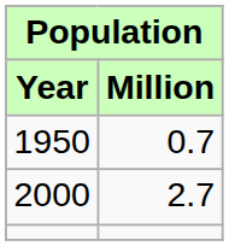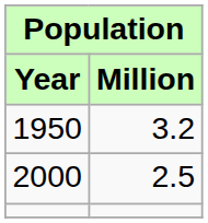 <table class="wikitable floatright">
 <tr>
 <th colspan="4"  style="text-align:center; background:#cfb;">Population</th>
 </tr>
 <tr>
 <th style="background:#cfb;">Year</th>
 <th style="background:#cfb;">Million</th>
 </tr>
 <tr>
 <td style="text-align:left;">1950</td>
-<td style="text-align:right;">0.7</td>
+<td style="text-align:right;">3.2</td>
 </tr>
 <tr>
 <td style="text-align:left;">2000</td>
-<td style="text-align:right;">2.7</td>
+<td style="text-align:right;">2.5</td>
 </tr>
 <tr>
 <td style="text-align:left;"></td>
 <td style="text-align:right;"></td>
 </tr>
 </table>
